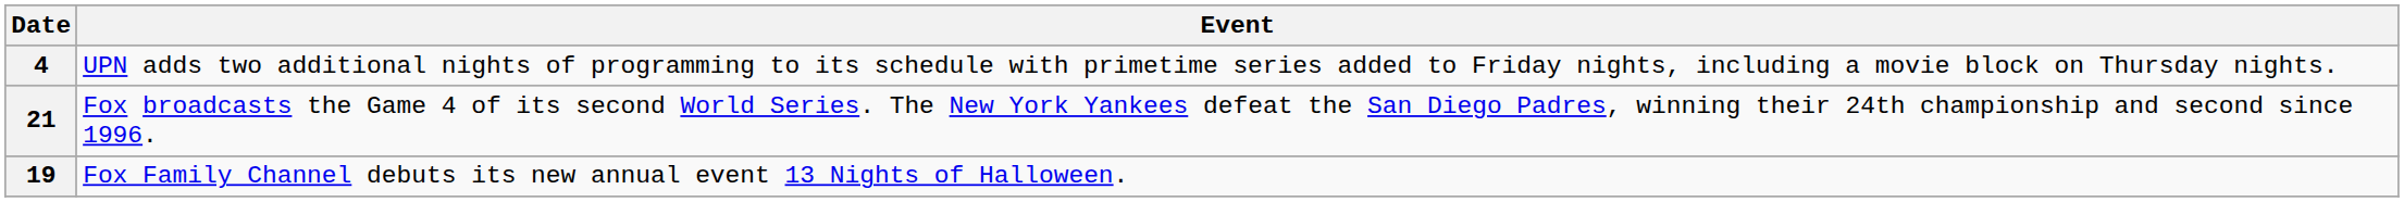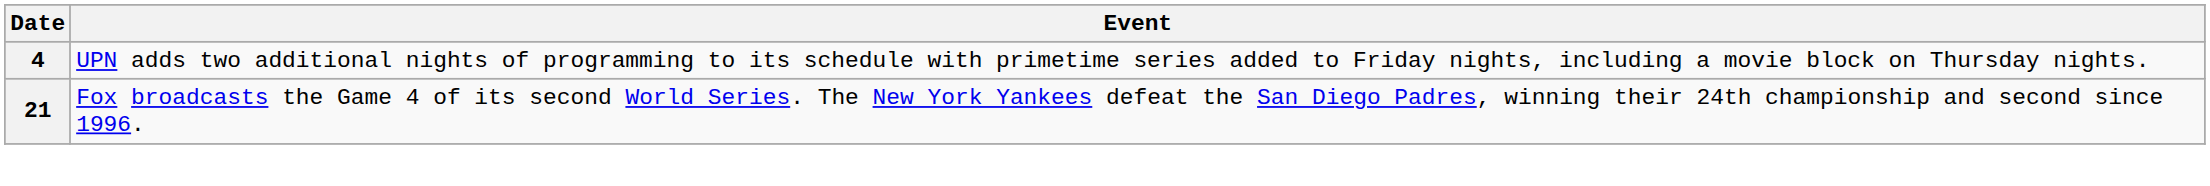 <table class="wikitable">
 <tr>
 <th>Date</th>
 <th>Event</th>
 </tr>
 <tr>
 <th>4</th>
 <td><a href='#'>UPN</a> adds two additional nights of programming to its schedule with primetime series added to Friday nights, including a movie block on Thursday nights.</td>
 </tr>
 <tr>
 <th>21</th>
 <td><a href='#'>Fox</a> <a href='#'>broadcasts</a> the Game 4 of its second <a href='#'>World Series</a>. The <a href='#'>New York Yankees</a> defeat the <a href='#'>San Diego Padres</a>, winning their 24th championship and second since <a href='#'>1996</a>.</td>
 </tr>
-<tr>
-<th>19</th>
-<td><a href='#'>Fox Family Channel</a> debuts its new annual event <a href='#'>13 Nights of Halloween</a>.</td>
-</tr>
 </table>
